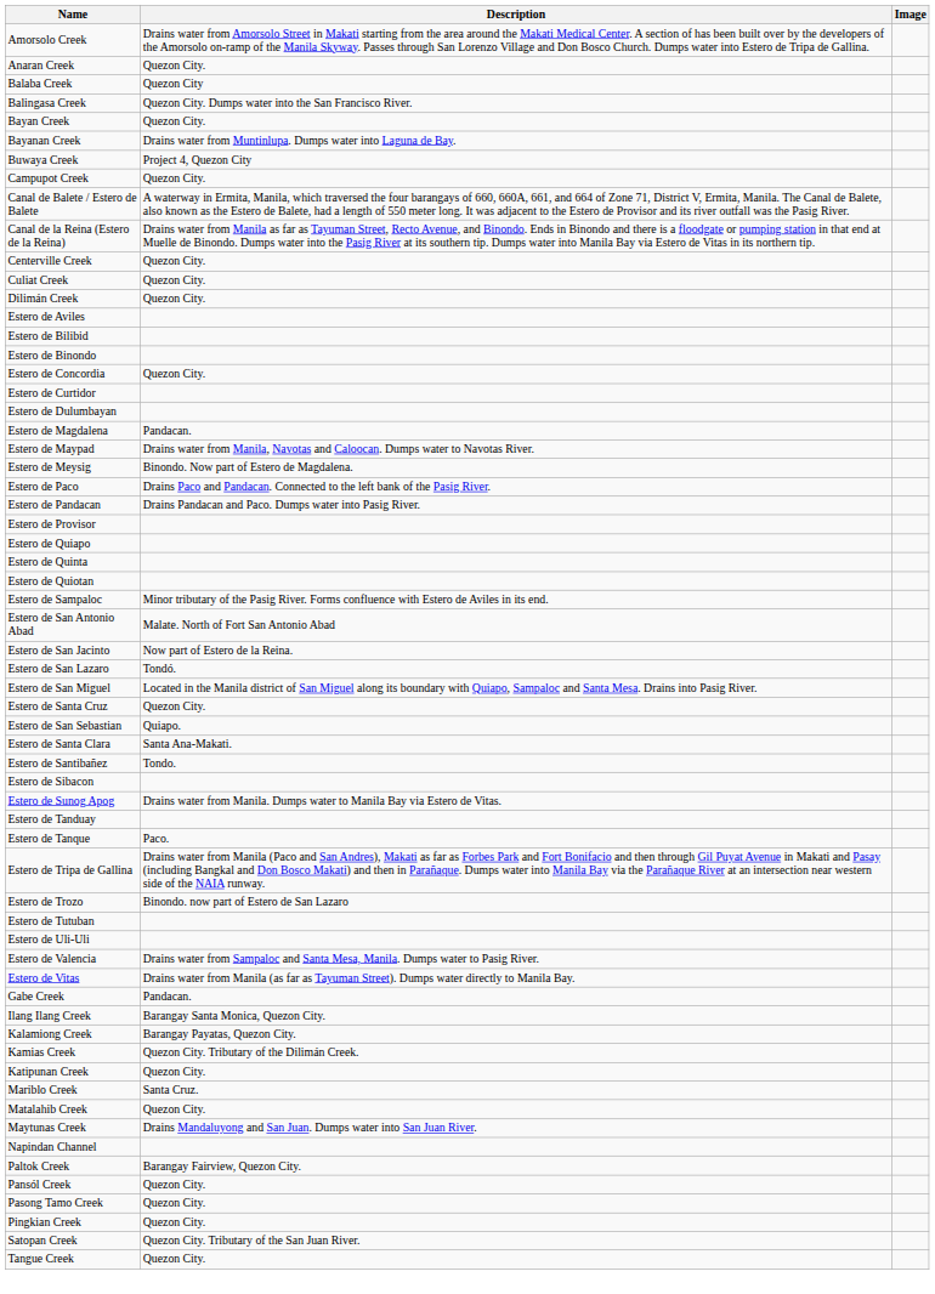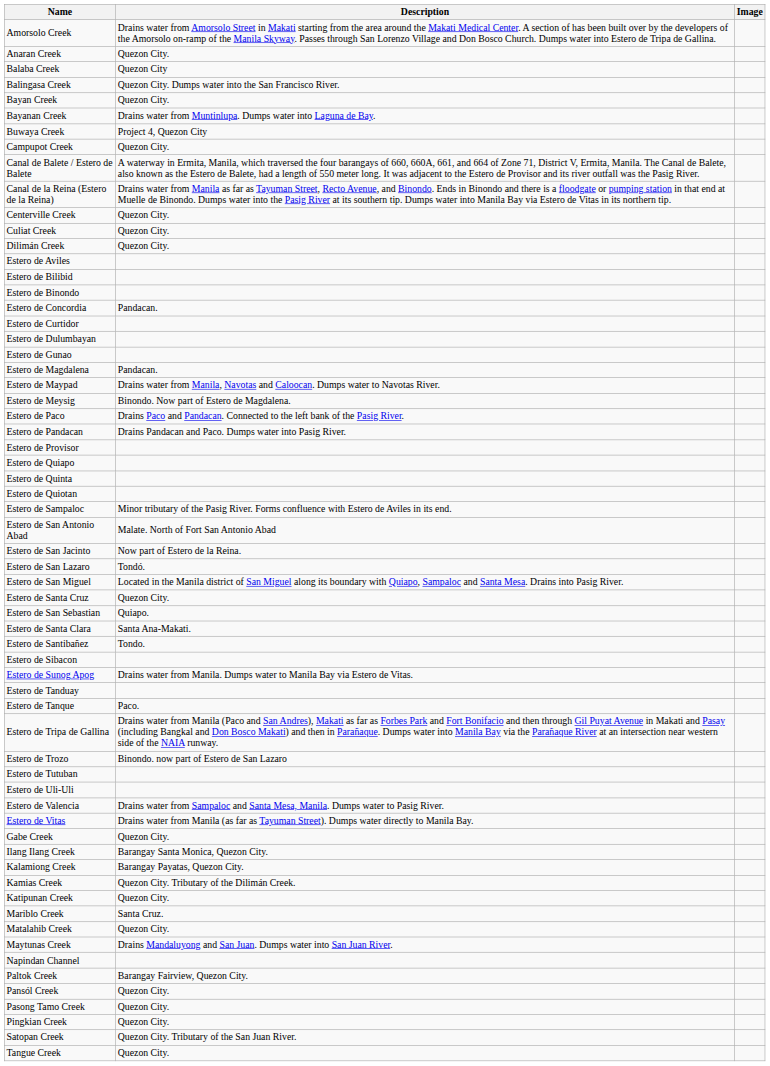 <table class="wikitable">
 <tr>
 <th style="width:175px;">Name</th>
 <th>Description</th>
 <th>Image</th>
 </tr>
 <tr>
 <td>Amorsolo Creek</td>
 <td>Drains water from <a href='#'>Amorsolo Street</a> in <a href='#'>Makati</a> starting from the area around the <a href='#'>Makati Medical Center</a>. A section of has been built over by the developers of the Amorsolo on-ramp of the <a href='#'>Manila Skyway</a>.  Passes through San Lorenzo Village and Don Bosco Church.  Dumps water into Estero de Tripa de Gallina.</td>
 <td></td>
 </tr>
 <tr>
 <td>Anaran Creek</td>
 <td>Quezon City.</td>
 <td></td>
 </tr>
 <tr>
 <td>Balaba Creek</td>
 <td>Quezon City</td>
 <td></td>
 </tr>
 <tr>
 <td>Balingasa Creek</td>
 <td>Quezon City.  Dumps water into the San Francisco River.</td>
 <td></td>
 </tr>
 <tr>
 <td>Bayan Creek</td>
 <td>Quezon City.</td>
 <td></td>
 </tr>
 <tr>
 <td>Bayanan Creek</td>
 <td>Drains water from <a href='#'>Muntinlupa</a>. Dumps water into <a href='#'>Laguna de Bay</a>.</td>
 <td></td>
 </tr>
 <tr>
 <td>Buwaya Creek</td>
 <td>Project 4, Quezon City</td>
 <td></td>
 </tr>
 <tr>
 <td>Campupot Creek</td>
 <td>Quezon City.</td>
 <td></td>
 </tr>
 <tr>
 <td>Canal de Balete / Estero de Balete</td>
 <td>A waterway in Ermita, Manila, which traversed the four barangays of 660, 660A, 661, and 664 of Zone 71, District V, Ermita, Manila. The Canal de Balete, also known as the Estero de Balete, had a length of 550 meter long. It was adjacent to the Estero de Provisor and its river outfall was the Pasig River.</td>
 <td></td>
 </tr>
 <tr>
 <td>Canal de la Reina (Estero de la Reina)</td>
 <td>Drains water from <a href='#'>Manila</a> as far as <a href='#'>Tayuman Street</a>, <a href='#'>Recto Avenue</a>, and <a href='#'>Binondo</a>. Ends in Binondo and there is a <a href='#'>floodgate</a> or <a href='#'>pumping station</a> in that end at Muelle de Binondo. Dumps water into the <a href='#'>Pasig River</a> at its southern tip. Dumps water into Manila Bay via Estero de Vitas in its northern tip.</td>
 <td></td>
 </tr>
 <tr>
 <td>Centerville Creek</td>
 <td>Quezon City.</td>
 <td></td>
 </tr>
 <tr>
 <td>Culiat Creek</td>
 <td>Quezon City.</td>
 <td></td>
 </tr>
 <tr>
 <td>Dilimán Creek</td>
 <td>Quezon City.</td>
 <td></td>
 </tr>
 <tr>
 <td>Estero de Aviles</td>
 <td></td>
 <td></td>
 </tr>
 <tr>
 <td>Estero de Bilibid</td>
 <td></td>
 <td></td>
 </tr>
 <tr>
 <td>Estero de Binondo</td>
 <td></td>
 <td></td>
 </tr>
 <tr>
 <td>Estero de Concordia</td>
-<td>Quezon City.</td>
+<td>Pandacan.</td>
 <td></td>
 </tr>
 <tr>
 <td>Estero de Curtidor</td>
 <td></td>
 <td></td>
 </tr>
 <tr>
 <td>Estero de Dulumbayan</td>
+<td></td>
+<td></td>
+</tr>
+<tr>
+<td>Estero de Gunao</td>
 <td></td>
 <td></td>
 </tr>
 <tr>
 <td>Estero de Magdalena</td>
 <td>Pandacan.</td>
 <td></td>
 </tr>
 <tr>
 <td>Estero de Maypad</td>
 <td>Drains water from <a href='#'>Manila</a>, <a href='#'>Navotas</a> and <a href='#'>Caloocan</a>. Dumps water to Navotas River.</td>
 <td></td>
 </tr>
 <tr>
 <td>Estero de Meysig</td>
 <td>Binondo. Now part of Estero de Magdalena.</td>
 <td></td>
 </tr>
 <tr>
 <td>Estero de Paco</td>
 <td>Drains <a href='#'>Paco</a> and <a href='#'>Pandacan</a>. Connected to the left bank of the <a href='#'>Pasig River</a>.</td>
 <td></td>
 </tr>
 <tr>
 <td>Estero de Pandacan</td>
 <td>Drains Pandacan and Paco. Dumps water into Pasig River.</td>
 <td></td>
 </tr>
 <tr>
 <td>Estero de Provisor</td>
 <td></td>
 <td></td>
 </tr>
 <tr>
 <td>Estero de Quiapo</td>
 <td></td>
 <td></td>
 </tr>
 <tr>
 <td>Estero de Quinta</td>
 <td></td>
 <td></td>
 </tr>
 <tr>
 <td>Estero de Quiotan</td>
 <td></td>
 <td></td>
 </tr>
 <tr>
 <td>Estero de Sampaloc</td>
 <td>Minor tributary of the Pasig River. Forms confluence with Estero de Aviles in its end.</td>
 <td></td>
 </tr>
 <tr>
 <td>Estero de San Antonio Abad</td>
 <td>Malate. North of Fort San Antonio Abad</td>
 <td></td>
 </tr>
 <tr>
 <td>Estero de San Jacinto</td>
 <td>Now part of Estero de la Reina.</td>
 <td></td>
 </tr>
 <tr>
 <td>Estero de San Lazaro</td>
 <td>Tondó.</td>
 <td></td>
 </tr>
 <tr>
 <td>Estero de San Miguel</td>
 <td>Located in the Manila district of <a href='#'>San Miguel</a> along its boundary with <a href='#'>Quiapo</a>, <a href='#'>Sampaloc</a> and <a href='#'>Santa Mesa</a>. Drains into Pasig River.</td>
 <td></td>
 </tr>
 <tr>
 <td>Estero de Santa Cruz</td>
 <td>Quezon City.</td>
 <td></td>
 </tr>
 <tr>
 <td>Estero de San Sebastian</td>
 <td>Quiapo.</td>
 <td></td>
 </tr>
 <tr>
 <td>Estero de Santa Clara</td>
 <td>Santa Ana-Makati.</td>
 <td></td>
 </tr>
 <tr>
 <td>Estero de Santibañez</td>
 <td>Tondo.</td>
 <td></td>
 </tr>
 <tr>
 <td>Estero de Sibacon</td>
 <td></td>
 <td></td>
 </tr>
 <tr>
 <td><a href='#'>Estero de Sunog Apog</a></td>
 <td>Drains water from Manila. Dumps water to Manila Bay via Estero de Vitas.</td>
 <td></td>
 </tr>
 <tr>
 <td>Estero de Tanduay</td>
 <td></td>
 <td></td>
 </tr>
 <tr>
 <td>Estero de Tanque</td>
 <td>Paco.</td>
 <td></td>
 </tr>
 <tr>
 <td>Estero de Tripa de Gallina</td>
 <td>Drains water from Manila (Paco and <a href='#'>San Andres</a>), <a href='#'>Makati</a> as far as <a href='#'>Forbes Park</a> and <a href='#'>Fort Bonifacio</a> and then through <a href='#'>Gil Puyat Avenue</a> in Makati and <a href='#'>Pasay</a> (including Bangkal and <a href='#'>Don Bosco Makati</a>) and then in <a href='#'>Parañaque</a>. Dumps water into <a href='#'>Manila Bay</a> via the <a href='#'>Parañaque River</a> at an intersection near western side of the <a href='#'>NAIA</a> runway.</td>
 <td></td>
 </tr>
 <tr>
 <td>Estero de Trozo</td>
 <td>Binondo.  now part of Estero de San Lazaro</td>
 <td></td>
 </tr>
 <tr>
 <td>Estero de Tutuban</td>
 <td></td>
 <td></td>
 </tr>
 <tr>
 <td>Estero de Uli-Uli</td>
 <td></td>
 <td></td>
 </tr>
 <tr>
 <td>Estero de Valencia</td>
 <td>Drains water from <a href='#'>Sampaloc</a> and <a href='#'> Santa Mesa, Manila</a>. Dumps water to Pasig River.</td>
 <td></td>
 </tr>
 <tr>
 <td><a href='#'>Estero de Vitas</a></td>
 <td>Drains water from Manila (as far as <a href='#'>Tayuman Street</a>). Dumps water directly to Manila Bay.</td>
 <td></td>
 </tr>
 <tr>
 <td>Gabe Creek</td>
-<td>Pandacan.</td>
+<td>Quezon City.</td>
 <td></td>
 </tr>
 <tr>
 <td>Ilang Ilang Creek</td>
 <td>Barangay Santa Monica, Quezon City.</td>
 <td></td>
 </tr>
 <tr>
 <td>Kalamiong Creek</td>
 <td>Barangay Payatas, Quezon City.</td>
 <td></td>
 </tr>
 <tr>
 <td>Kamias Creek</td>
 <td>Quezon City. Tributary of the Dilimán Creek.</td>
 <td></td>
 </tr>
 <tr>
 <td>Katipunan Creek</td>
 <td>Quezon City.</td>
 <td></td>
 </tr>
 <tr>
 <td>Mariblo Creek</td>
 <td>Santa Cruz.</td>
 <td></td>
 </tr>
 <tr>
 <td>Matalahib Creek</td>
 <td>Quezon City.</td>
 <td></td>
 </tr>
 <tr>
 <td>Maytunas Creek</td>
 <td>Drains <a href='#'>Mandaluyong</a> and <a href='#'>San Juan</a>. Dumps water into <a href='#'>San Juan River</a>.</td>
 <td></td>
 </tr>
 <tr>
 <td>Napindan Channel</td>
 <td></td>
 <td></td>
 </tr>
 <tr>
 <td>Paltok Creek</td>
 <td>Barangay Fairview, Quezon City.</td>
 <td></td>
 </tr>
 <tr>
 <td>Pansól Creek</td>
 <td>Quezon City.</td>
 <td></td>
 </tr>
 <tr>
 <td>Pasong Tamo Creek</td>
 <td>Quezon City.</td>
 <td></td>
 </tr>
 <tr>
 <td>Pingkian Creek</td>
 <td>Quezon City.</td>
 <td></td>
 </tr>
 <tr>
 <td>Satopan Creek</td>
 <td>Quezon City. Tributary of the San Juan River.</td>
 <td></td>
 </tr>
 <tr>
 <td>Tangue Creek</td>
 <td>Quezon City.</td>
 <td></td>
 </tr>
 </table>
